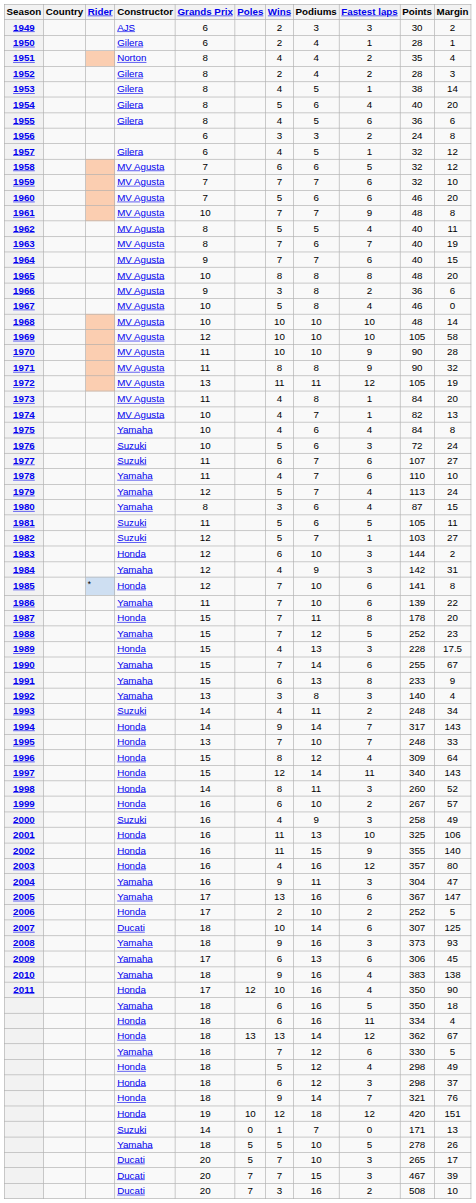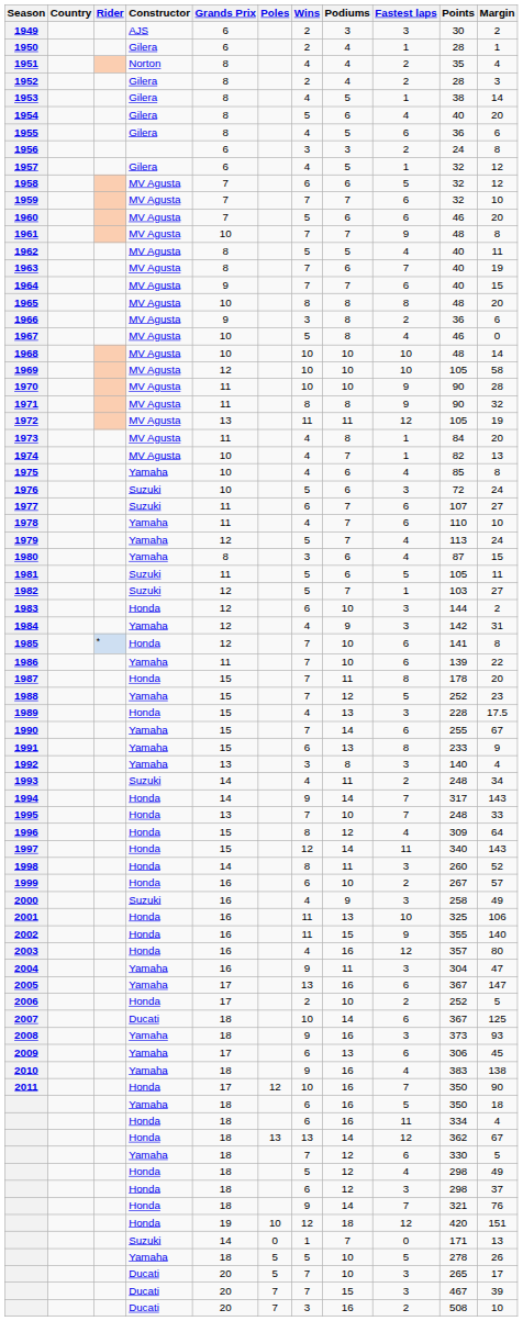 <table class="wikitable plainrowheaders sortable">
 <tr>
 <th scope="col">Season</th>
 <th scope="col">Country</th>
 <th scope="col"><a href='#'>Rider</a></th>
 <th scope="col">Constructor</th>
 <th scope="col"><a href='#'>Grands Prix</a></th>
 <th scope="col"><a href='#'>Poles</a></th>
 <th scope="col"><a href='#'>Wins</a></th>
 <th scope="col">Podiums</th>
 <th scope="col"><a href='#'>Fastest laps</a></th>
 <th scope="col">Points</th>
 <th scope="col">Margin</th>
 </tr>
 <tr>
 <th scope="row" style="text-align:center"><a href='#'>1949</a></th>
 <td></td>
 <td></td>
 <td> <a href='#'>AJS</a></td>
 <td align=center>6</td>
 <td align=center></td>
 <td align=center>2</td>
 <td align=center>3</td>
 <td align=center>3</td>
 <td align=center>30</td>
 <td align=center>2</td>
 </tr>
 <tr>
 <th scope="row" style="text-align:center"><a href='#'>1950</a></th>
 <td></td>
 <td></td>
 <td> <a href='#'>Gilera</a></td>
 <td align=center>6</td>
 <td align=center></td>
 <td align=center>2</td>
 <td align=center>4</td>
 <td align=center>1</td>
 <td align=center>28</td>
 <td align=center>1</td>
 </tr>
 <tr>
 <th scope="row" style="text-align:center"><a href='#'>1951</a></th>
 <td></td>
 <td style="background:#FBCEB1;"></td>
 <td> <a href='#'>Norton</a></td>
 <td align=center>8</td>
 <td align=center></td>
 <td align=center>4</td>
 <td align=center>4</td>
 <td align=center>2</td>
 <td align=center>35</td>
 <td align=center>4</td>
 </tr>
 <tr>
 <th scope="row" style="text-align:center"><a href='#'>1952</a></th>
 <td></td>
 <td></td>
 <td> <a href='#'>Gilera</a></td>
 <td align=center>8</td>
 <td align=center></td>
 <td align=center>2</td>
 <td align=center>4</td>
 <td align=center>2</td>
 <td align=center>28</td>
 <td align=center>3</td>
 </tr>
 <tr>
 <th scope="row" style="text-align:center"><a href='#'>1953</a></th>
 <td></td>
 <td></td>
 <td> <a href='#'>Gilera</a></td>
 <td align=center>8</td>
 <td align=center></td>
 <td align=center>4</td>
 <td align=center>5</td>
 <td align=center>1</td>
 <td align=center>38</td>
 <td align=center>14</td>
 </tr>
 <tr>
 <th scope="row" style="text-align:center"><a href='#'>1954</a></th>
 <td></td>
 <td></td>
 <td> <a href='#'>Gilera</a></td>
 <td align=center>8</td>
 <td align=center></td>
 <td align=center>5</td>
 <td align=center>6</td>
 <td align=center>4</td>
 <td align=center>40</td>
 <td align=center>20</td>
 </tr>
 <tr>
 <th scope="row" style="text-align:center"><a href='#'>1955</a></th>
 <td></td>
 <td></td>
 <td> <a href='#'>Gilera</a></td>
 <td align=center>8</td>
 <td align=center></td>
 <td align=center>4</td>
 <td align=center>5</td>
 <td align=center>6</td>
 <td align=center>36</td>
 <td align=center>6</td>
 </tr>
 <tr>
 <th scope="row" style="text-align:center"><a href='#'>1956</a></th>
 <td></td>
 <td></td>
 <td></td>
 <td align=center>6</td>
 <td align=center></td>
 <td align=center>3</td>
 <td align=center>3</td>
 <td align=center>2</td>
 <td align=center>24</td>
 <td align=center>8</td>
 </tr>
 <tr>
 <th scope="row" style="text-align:center"><a href='#'>1957</a></th>
 <td></td>
 <td></td>
 <td> <a href='#'>Gilera</a></td>
 <td align=center>6</td>
 <td align=center></td>
 <td align=center>4</td>
 <td align=center>5</td>
 <td align=center>1</td>
 <td align=center>32</td>
 <td align=center>12</td>
 </tr>
 <tr>
 <th scope="row" style="text-align:center"><a href='#'>1958</a></th>
 <td></td>
 <td style="background:#FBCEB1;"><sup></sup></td>
 <td> <a href='#'>MV Agusta</a></td>
 <td align=center>7</td>
 <td align=center></td>
 <td align=center>6</td>
 <td align=center>6</td>
 <td align=center>5</td>
 <td align=center>32</td>
 <td align=center>12</td>
 </tr>
 <tr>
 <th scope="row" style="text-align:center"><a href='#'>1959</a></th>
 <td></td>
 <td style="background:#FBCEB1;"><sup></sup></td>
 <td> <a href='#'>MV Agusta</a></td>
 <td align=center>7</td>
 <td align=center></td>
 <td align=center>7</td>
 <td align=center>7</td>
 <td align=center>6</td>
 <td align=center>32</td>
 <td align=center>10</td>
 </tr>
 <tr>
 <th scope="row" style="text-align:center"><a href='#'>1960</a></th>
 <td></td>
 <td style="background:#FBCEB1;"><sup></sup></td>
 <td> <a href='#'>MV Agusta</a></td>
 <td align=center>7</td>
 <td align=center></td>
 <td align=center>5</td>
 <td align=center>6</td>
 <td align=center>6</td>
 <td align=center>46</td>
 <td align=center>20</td>
 </tr>
 <tr>
 <th scope="row" style="text-align:center"><a href='#'>1961</a></th>
 <td></td>
 <td style="background:#FBCEB1;"><sup></sup></td>
 <td> <a href='#'>MV Agusta</a></td>
 <td align=center>10</td>
 <td align=center></td>
 <td align=center>7</td>
 <td align=center>7</td>
 <td align=center>9</td>
 <td align=center>48</td>
 <td align=center>8</td>
 </tr>
 <tr>
 <th scope="row" style="text-align:center"><a href='#'>1962</a></th>
 <td></td>
 <td></td>
 <td> <a href='#'>MV Agusta</a></td>
 <td align=center>8</td>
 <td align=center></td>
 <td align=center>5</td>
 <td align=center>5</td>
 <td align=center>4</td>
 <td align=center>40</td>
 <td align=center>11</td>
 </tr>
 <tr>
 <th scope="row" style="text-align:center"><a href='#'>1963</a></th>
 <td></td>
 <td></td>
 <td> <a href='#'>MV Agusta</a></td>
 <td align=center>8</td>
 <td align=center></td>
 <td align=center>7</td>
 <td align=center>6</td>
 <td align=center>7</td>
 <td align=center>40</td>
 <td align=center>19</td>
 </tr>
 <tr>
 <th scope="row" style="text-align:center"><a href='#'>1964</a></th>
 <td></td>
 <td></td>
 <td> <a href='#'>MV Agusta</a></td>
 <td align=center>9</td>
 <td align=center></td>
 <td align=center>7</td>
 <td align=center>7</td>
 <td align=center>6</td>
 <td align=center>40</td>
 <td align=center>15</td>
 </tr>
 <tr>
 <th scope="row" style="text-align:center"><a href='#'>1965</a></th>
 <td></td>
 <td></td>
 <td> <a href='#'>MV Agusta</a></td>
 <td align=center>10</td>
 <td align=center></td>
 <td align=center>8</td>
 <td align=center>8</td>
 <td align=center>8</td>
 <td align=center>48</td>
 <td align=center>20</td>
 </tr>
 <tr>
 <th scope="row" style="text-align:center"><a href='#'>1966</a></th>
 <td></td>
 <td></td>
 <td> <a href='#'>MV Agusta</a></td>
 <td align=center>9</td>
 <td align=center></td>
 <td align=center>3</td>
 <td align=center>8</td>
 <td align=center>2</td>
 <td align=center>36</td>
 <td align=center>6</td>
 </tr>
 <tr>
 <th scope="row" style="text-align:center"><a href='#'>1967</a></th>
 <td></td>
 <td></td>
 <td> <a href='#'>MV Agusta</a></td>
 <td align=center>10</td>
 <td align=center></td>
 <td align=center>5</td>
 <td align=center>8</td>
 <td align=center>4</td>
 <td align=center>46</td>
 <td align=center>0</td>
 </tr>
 <tr>
 <th scope="row" style="text-align:center"><a href='#'>1968</a></th>
 <td></td>
 <td style="background:#FBCEB1;"></td>
 <td> <a href='#'>MV Agusta</a></td>
 <td align=center>10</td>
 <td align=center></td>
 <td align=center>10</td>
 <td align=center>10</td>
 <td align=center>10</td>
 <td align=center>48</td>
 <td align=center>14</td>
 </tr>
 <tr>
 <th scope="row" style="text-align:center"><a href='#'>1969</a></th>
 <td></td>
 <td style="background:#FBCEB1;"><sup></sup></td>
 <td> <a href='#'>MV Agusta</a></td>
 <td align=center>12</td>
 <td align=center></td>
 <td align=center>10</td>
 <td align=center>10</td>
 <td align=center>10</td>
 <td align=center>105</td>
 <td align=center>58</td>
 </tr>
 <tr>
 <th scope="row" style="text-align:center"><a href='#'>1970</a></th>
 <td></td>
 <td style="background:#FBCEB1;"><sup></sup></td>
 <td> <a href='#'>MV Agusta</a></td>
 <td align=center>11</td>
 <td align=center></td>
 <td align=center>10</td>
 <td align=center>10</td>
 <td align=center>9</td>
 <td align=center>90</td>
 <td align=center>28</td>
 </tr>
 <tr>
 <th scope="row" style="text-align:center"><a href='#'>1971</a></th>
 <td></td>
 <td style="background:#FBCEB1;"><sup></sup></td>
 <td> <a href='#'>MV Agusta</a></td>
 <td align=center>11</td>
 <td align=center></td>
 <td align=center>8</td>
 <td align=center>8</td>
 <td align=center>9</td>
 <td align=center>90</td>
 <td align=center>32</td>
 </tr>
 <tr>
 <th scope="row" style="text-align:center"><a href='#'>1972</a></th>
 <td></td>
 <td style="background:#FBCEB1;"><sup></sup></td>
 <td> <a href='#'>MV Agusta</a></td>
 <td align=center>13</td>
 <td align=center></td>
 <td align=center>11</td>
 <td align=center>11</td>
 <td align=center>12</td>
 <td align=center>105</td>
 <td align=center>19</td>
 </tr>
 <tr>
 <th scope="row" style="text-align:center"><a href='#'>1973</a></th>
 <td></td>
 <td></td>
 <td> <a href='#'>MV Agusta</a></td>
 <td align=center>11</td>
 <td align=center></td>
 <td align=center>4</td>
 <td align=center>8</td>
 <td align=center>1</td>
 <td align=center>84</td>
 <td align=center>20</td>
 </tr>
 <tr>
 <th scope="row" style="text-align:center"><a href='#'>1974</a></th>
 <td></td>
 <td></td>
 <td> <a href='#'>MV Agusta</a></td>
 <td align=center>10</td>
 <td align=center></td>
 <td align=center>4</td>
 <td align=center>7</td>
 <td align=center>1</td>
 <td align=center>82</td>
 <td align=center>13</td>
 </tr>
 <tr>
 <th scope="row" style="text-align:center"><a href='#'>1975</a></th>
 <td></td>
 <td></td>
 <td> <a href='#'>Yamaha</a></td>
 <td align=center>10</td>
 <td align=center></td>
 <td align=center>4</td>
 <td align=center>6</td>
 <td align=center>4</td>
-<td align=center>84</td>
+<td align=center>85</td>
 <td align=center>8</td>
 </tr>
 <tr>
 <th scope="row" style="text-align:center"><a href='#'>1976</a></th>
 <td></td>
 <td></td>
 <td> <a href='#'>Suzuki</a></td>
 <td align=center>10</td>
 <td align=center></td>
 <td align=center>5</td>
 <td align=center>6</td>
 <td align=center>3</td>
 <td align=center>72</td>
 <td align=center>24</td>
 </tr>
 <tr>
 <th scope="row" style="text-align:center"><a href='#'>1977</a></th>
 <td></td>
 <td></td>
 <td> <a href='#'>Suzuki</a></td>
 <td align=center>11</td>
 <td align=center></td>
 <td align=center>6</td>
 <td align=center>7</td>
 <td align=center>6</td>
 <td align=center>107</td>
 <td align=center>27</td>
 </tr>
 <tr>
 <th scope="row" style="text-align:center"><a href='#'>1978</a></th>
 <td></td>
 <td></td>
 <td> <a href='#'>Yamaha</a></td>
 <td align=center>11</td>
 <td align=center></td>
 <td align=center>4</td>
 <td align=center>7</td>
 <td align=center>6</td>
 <td align=center>110</td>
 <td align=center>10</td>
 </tr>
 <tr>
 <th scope="row" style="text-align:center"><a href='#'>1979</a></th>
 <td></td>
 <td></td>
 <td> <a href='#'>Yamaha</a></td>
 <td align=center>12</td>
 <td align=center></td>
 <td align=center>5</td>
 <td align=center>7</td>
 <td align=center>4</td>
 <td align=center>113</td>
 <td align=center>24</td>
 </tr>
 <tr>
 <th scope="row" style="text-align:center"><a href='#'>1980</a></th>
 <td></td>
 <td></td>
 <td> <a href='#'>Yamaha</a></td>
 <td align=center>8</td>
 <td align=center></td>
 <td align=center>3</td>
 <td align=center>6</td>
 <td align=center>4</td>
 <td align=center>87</td>
 <td align=center>15</td>
 </tr>
 <tr>
 <th scope="row" style="text-align:center"><a href='#'>1981</a></th>
 <td></td>
 <td></td>
 <td> <a href='#'>Suzuki</a></td>
 <td align=center>11</td>
 <td align=center></td>
 <td align=center>5</td>
 <td align=center>6</td>
 <td align=center>5</td>
 <td align=center>105</td>
 <td align=center>11</td>
 </tr>
 <tr>
 <th scope="row" style="text-align:center"><a href='#'>1982</a></th>
 <td></td>
 <td></td>
 <td> <a href='#'>Suzuki</a></td>
 <td align=center>12</td>
 <td align=center></td>
 <td align=center>5</td>
 <td align=center>7</td>
 <td align=center>1</td>
 <td align=center>103</td>
 <td align=center>27</td>
 </tr>
 <tr>
 <th scope="row" style="text-align:center"><a href='#'>1983</a></th>
 <td></td>
 <td></td>
 <td> <a href='#'>Honda</a></td>
 <td align=center>12</td>
 <td align=center></td>
 <td align=center>6</td>
 <td align=center>10</td>
 <td align=center>3</td>
 <td align=center>144</td>
 <td align=center>2</td>
 </tr>
 <tr>
 <th scope="row" style="text-align:center"><a href='#'>1984</a></th>
 <td></td>
 <td></td>
 <td> <a href='#'>Yamaha</a></td>
 <td align=center>12</td>
 <td align=center></td>
 <td align=center>4</td>
 <td align=center>9</td>
 <td align=center>3</td>
 <td align=center>142</td>
 <td align=center>31</td>
 </tr>
 <tr>
 <th scope="row" style="text-align:center"><a href='#'>1985</a></th>
 <td></td>
 <td style="background:#cedff2;"><sup>*</sup></td>
 <td> <a href='#'>Honda</a></td>
 <td align=center>12</td>
 <td align=center></td>
 <td align=center>7</td>
 <td align=center>10</td>
 <td align=center>6</td>
 <td align=center>141</td>
 <td align=center>8</td>
 </tr>
 <tr>
 <th scope="row" style="text-align:center"><a href='#'>1986</a></th>
 <td></td>
 <td></td>
 <td> <a href='#'>Yamaha</a></td>
 <td align=center>11</td>
 <td align=center></td>
 <td align=center>7</td>
 <td align=center>10</td>
 <td align=center>6</td>
 <td align=center>139</td>
 <td align=center>22</td>
 </tr>
 <tr>
 <th scope="row" style="text-align:center"><a href='#'>1987</a></th>
 <td></td>
 <td></td>
 <td> <a href='#'>Honda</a></td>
 <td align=center>15</td>
 <td align=center></td>
 <td align=center>7</td>
 <td align=center>11</td>
 <td align=center>8</td>
 <td align=center>178</td>
 <td align=center>20</td>
 </tr>
 <tr>
 <th scope="row" style="text-align:center"><a href='#'>1988</a></th>
 <td></td>
 <td></td>
 <td> <a href='#'>Yamaha</a></td>
 <td align=center>15</td>
 <td align=center></td>
 <td align=center>7</td>
 <td align=center>12</td>
 <td align=center>5</td>
 <td align=center>252</td>
 <td align=center>23</td>
 </tr>
 <tr>
 <th scope="row" style="text-align:center"><a href='#'>1989</a></th>
 <td></td>
 <td></td>
 <td> <a href='#'>Honda</a></td>
 <td align=center>15</td>
 <td align=center></td>
 <td align=center>4</td>
 <td align=center>13</td>
 <td align=center>3</td>
 <td align=center>228</td>
 <td align=center>17.5</td>
 </tr>
 <tr>
 <th scope="row" style="text-align:center"><a href='#'>1990</a></th>
 <td></td>
 <td></td>
 <td> <a href='#'>Yamaha</a></td>
 <td align=center>15</td>
 <td align=center></td>
 <td align=center>7</td>
 <td align=center>14</td>
 <td align=center>6</td>
 <td align=center>255</td>
 <td align=center>67</td>
 </tr>
 <tr>
 <th scope="row" style="text-align:center"><a href='#'>1991</a></th>
 <td></td>
 <td></td>
 <td> <a href='#'>Yamaha</a></td>
 <td align=center>15</td>
 <td align=center></td>
 <td align=center>6</td>
 <td align=center>13</td>
 <td align=center>8</td>
 <td align=center>233</td>
 <td align=center>9</td>
 </tr>
 <tr>
 <th scope="row" style="text-align:center"><a href='#'>1992</a></th>
 <td></td>
 <td></td>
 <td> <a href='#'>Yamaha</a></td>
 <td align=center>13</td>
 <td align=center></td>
 <td align=center>3</td>
 <td align=center>8</td>
 <td align=center>3</td>
 <td align=center>140</td>
 <td align=center>4</td>
 </tr>
 <tr>
 <th scope="row" style="text-align:center"><a href='#'>1993</a></th>
 <td></td>
 <td></td>
 <td> <a href='#'>Suzuki</a></td>
 <td align=center>14</td>
 <td align=center></td>
 <td align=center>4</td>
 <td align=center>11</td>
 <td align=center>2</td>
 <td align=center>248</td>
 <td align=center>34</td>
 </tr>
 <tr>
 <th scope="row" style="text-align:center"><a href='#'>1994</a></th>
 <td></td>
 <td></td>
 <td> <a href='#'>Honda</a></td>
 <td align=center>14</td>
 <td align=center></td>
 <td align=center>9</td>
 <td align=center>14</td>
 <td align=center>7</td>
 <td align=center>317</td>
 <td align=center>143</td>
 </tr>
 <tr>
 <th scope="row" style="text-align:center"><a href='#'>1995</a></th>
 <td></td>
 <td></td>
 <td> <a href='#'>Honda</a></td>
 <td align=center>13</td>
 <td align=center></td>
 <td align=center>7</td>
 <td align=center>10</td>
 <td align=center>7</td>
 <td align=center>248</td>
 <td align=center>33</td>
 </tr>
 <tr>
 <th scope="row" style="text-align:center"><a href='#'>1996</a></th>
 <td></td>
 <td></td>
 <td> <a href='#'>Honda</a></td>
 <td align=center>15</td>
 <td align=center></td>
 <td align=center>8</td>
 <td align=center>12</td>
 <td align=center>4</td>
 <td align=center>309</td>
 <td align=center>64</td>
 </tr>
 <tr>
 <th scope="row" style="text-align:center"><a href='#'>1997</a></th>
 <td></td>
 <td></td>
 <td> <a href='#'>Honda</a></td>
 <td align=center>15</td>
 <td align=center></td>
 <td align=center>12</td>
 <td align=center>14</td>
 <td align=center>11</td>
 <td align=center>340</td>
 <td align=center>143</td>
 </tr>
 <tr>
 <th scope="row" style="text-align:center"><a href='#'>1998</a></th>
 <td></td>
 <td></td>
 <td> <a href='#'>Honda</a></td>
 <td align=center>14</td>
 <td align=center></td>
 <td align=center>8</td>
 <td align=center>11</td>
 <td align=center>3</td>
 <td align=center>260</td>
 <td align=center>52</td>
 </tr>
 <tr>
 <th scope="row" style="text-align:center"><a href='#'>1999</a></th>
 <td></td>
 <td></td>
 <td> <a href='#'>Honda</a></td>
 <td align=center>16</td>
 <td align=center></td>
 <td align=center>6</td>
 <td align=center>10</td>
 <td align=center>2</td>
 <td align=center>267</td>
 <td align=center>57</td>
 </tr>
 <tr>
 <th scope="row" style="text-align:center"><a href='#'>2000</a></th>
 <td></td>
 <td></td>
 <td> <a href='#'>Suzuki</a></td>
 <td align=center>16</td>
 <td align=center></td>
 <td align=center>4</td>
 <td align=center>9</td>
 <td align=center>3</td>
 <td align=center>258</td>
 <td align=center>49</td>
 </tr>
 <tr>
 <th scope="row" style="text-align:center"><a href='#'>2001</a></th>
 <td></td>
 <td></td>
 <td> <a href='#'>Honda</a></td>
 <td align=center>16</td>
 <td align=center></td>
 <td align=center>11</td>
 <td align=center>13</td>
 <td align=center>10</td>
 <td align=center>325</td>
 <td align=center>106</td>
 </tr>
 <tr>
 <th scope="row" style="text-align:center"><a href='#'>2002</a></th>
 <td></td>
 <td></td>
 <td> <a href='#'>Honda</a></td>
 <td align=center>16</td>
 <td align=center></td>
 <td align=center>11</td>
 <td align=center>15</td>
 <td align=center>9</td>
 <td align=center>355</td>
 <td align=center>140</td>
 </tr>
 <tr>
 <th scope="row" style="text-align:center"><a href='#'>2003</a></th>
 <td></td>
 <td></td>
 <td> <a href='#'>Honda</a></td>
 <td align=center>16</td>
 <td align=center></td>
 <td align=center>4</td>
 <td align=center>16</td>
 <td align=center>12</td>
 <td align=center>357</td>
 <td align=center>80</td>
 </tr>
 <tr>
 <th scope="row" style="text-align:center"><a href='#'>2004</a></th>
 <td></td>
 <td></td>
 <td> <a href='#'>Yamaha</a></td>
 <td align=center>16</td>
 <td align=center></td>
 <td align=center>9</td>
 <td align=center>11</td>
 <td align=center>3</td>
 <td align=center>304</td>
 <td align=center>47</td>
 </tr>
 <tr>
 <th scope="row" style="text-align:center"><a href='#'>2005</a></th>
 <td></td>
 <td></td>
 <td> <a href='#'>Yamaha</a></td>
 <td align=center>17</td>
 <td align=center></td>
 <td align=center>13</td>
 <td align=center>16</td>
 <td align=center>6</td>
 <td align=center>367</td>
 <td align=center>147</td>
 </tr>
 <tr>
 <th scope="row" style="text-align:center"><a href='#'>2006</a></th>
 <td></td>
 <td></td>
 <td> <a href='#'>Honda</a></td>
 <td align=center>17</td>
 <td align=center></td>
 <td align=center>2</td>
 <td align=center>10</td>
 <td align=center>2</td>
 <td align=center>252</td>
 <td align=center>5</td>
 </tr>
 <tr>
 <th scope="row" style="text-align:center"><a href='#'>2007</a></th>
 <td></td>
 <td></td>
 <td> <a href='#'>Ducati</a></td>
 <td align=center>18</td>
 <td align=center></td>
 <td align=center>10</td>
 <td align=center>14</td>
 <td align=center>6</td>
-<td align=center>307</td>
+<td align=center>367</td>
 <td align=center>125</td>
 </tr>
 <tr>
 <th scope="row" style="text-align:center"><a href='#'>2008</a></th>
 <td></td>
 <td></td>
 <td> <a href='#'>Yamaha</a></td>
 <td align=center>18</td>
 <td align=center></td>
 <td align=center>9</td>
 <td align=center>16</td>
 <td align=center>3</td>
 <td align=center>373</td>
 <td align=center>93</td>
 </tr>
 <tr>
 <th scope="row" style="text-align:center"><a href='#'>2009</a></th>
 <td></td>
 <td></td>
 <td> <a href='#'>Yamaha</a></td>
 <td align=center>17</td>
 <td align=center></td>
 <td align=center>6</td>
 <td align=center>13</td>
 <td align=center>6</td>
 <td align=center>306</td>
 <td align=center>45</td>
 </tr>
 <tr>
 <th scope="row" style="text-align:center"><a href='#'>2010</a></th>
 <td></td>
 <td></td>
 <td> <a href='#'>Yamaha</a></td>
 <td align=center>18</td>
 <td align=center></td>
 <td align=center>9</td>
 <td align=center>16</td>
 <td align=center>4</td>
 <td align=center>383</td>
 <td align=center>138</td>
 </tr>
 <tr>
 <th scope="row" style="text-align:center"><a href='#'>2011</a></th>
 <td></td>
 <td></td>
 <td> <a href='#'>Honda</a></td>
 <td align=center>17</td>
 <td align=center>12</td>
 <td align=center>10</td>
 <td align=center>16</td>
-<td align=center>4</td>
+<td align=center>7</td>
 <td align=center>350</td>
 <td align=center>90</td>
 </tr>
 <tr>
 <th scope="row" style="text-align:center"></th>
 <td></td>
 <td></td>
 <td> <a href='#'>Yamaha</a></td>
 <td align=center>18</td>
 <td align=center></td>
 <td align=center>6</td>
 <td align=center>16</td>
 <td align=center>5</td>
 <td align=center>350</td>
 <td align=center>18</td>
 </tr>
 <tr>
 <th scope="row" style="text-align:center"></th>
 <td></td>
 <td></td>
 <td> <a href='#'>Honda</a></td>
 <td align=center>18</td>
 <td align=center></td>
 <td align=center>6</td>
 <td align=center>16</td>
 <td align=center>11</td>
 <td align=center>334</td>
 <td align=center>4</td>
 </tr>
 <tr>
 <th scope="row" style="text-align:center"></th>
 <td></td>
 <td></td>
 <td> <a href='#'>Honda</a></td>
 <td align=center>18</td>
 <td align=center>13</td>
 <td align=center>13</td>
 <td align=center>14</td>
 <td align=center>12</td>
 <td align=center>362</td>
 <td align=center>67</td>
 </tr>
 <tr>
 <th scope="row" style="text-align:center"></th>
 <td></td>
 <td></td>
 <td> <a href='#'>Yamaha</a></td>
 <td align=center>18</td>
 <td align=center></td>
 <td align=center>7</td>
 <td align=center>12</td>
 <td align=center>6</td>
 <td align=center>330</td>
 <td align=center>5</td>
 </tr>
 <tr>
 <th scope="row" style="text-align:center"></th>
 <td></td>
 <td></td>
 <td> <a href='#'>Honda</a></td>
 <td align=center>18</td>
 <td align=center></td>
 <td align=center>5</td>
 <td align=center>12</td>
 <td align=center>4</td>
 <td align=center>298</td>
 <td align=center>49</td>
 </tr>
 <tr>
 <th scope="row" style="text-align:center"></th>
 <td></td>
 <td></td>
 <td> <a href='#'>Honda</a></td>
 <td align=center>18</td>
 <td align=center></td>
 <td align=center>6</td>
 <td align=center>12</td>
 <td align=center>3</td>
 <td align=center>298</td>
 <td align=center>37</td>
 </tr>
 <tr>
 <th scope="row" style="text-align:center"></th>
 <td></td>
 <td></td>
 <td> <a href='#'>Honda</a></td>
 <td align=center>18</td>
 <td align=center></td>
 <td align=center>9</td>
 <td align=center>14</td>
 <td align=center>7</td>
 <td align=center>321</td>
 <td align=center>76</td>
 </tr>
 <tr>
 <th scope="row" style="text-align:center"></th>
 <td></td>
 <td></td>
 <td> <a href='#'>Honda</a></td>
 <td align=center>19</td>
 <td align=center>10</td>
 <td align=center>12</td>
 <td align=center>18</td>
 <td align=center>12</td>
 <td align=center>420</td>
 <td align=center>151</td>
 </tr>
 <tr>
 <th scope="row" style="text-align:center"></th>
 <td></td>
 <td></td>
 <td> <a href='#'>Suzuki</a></td>
 <td align=center>14</td>
 <td align=center>0</td>
 <td align=center>1</td>
 <td align=center>7</td>
 <td align=center>0</td>
 <td align=center>171</td>
 <td align=center>13</td>
 </tr>
 <tr>
 <th scope="row" style="text-align:center"></th>
 <td></td>
 <td></td>
 <td> <a href='#'>Yamaha</a></td>
 <td align=center>18</td>
 <td align=center>5</td>
 <td align=center>5</td>
 <td align=center>10</td>
 <td align=center>5</td>
 <td align=center>278</td>
 <td align=center>26</td>
 </tr>
 <tr>
 <th scope="row" style="text-align:center"></th>
 <td></td>
 <td></td>
 <td> <a href='#'>Ducati</a></td>
 <td align=center>20</td>
 <td align=center>5</td>
 <td align=center>7</td>
 <td align=center>10</td>
 <td align=center>3</td>
 <td align=center>265</td>
 <td align=center>17</td>
 </tr>
 <tr>
 <th scope="row" style="text-align:center"></th>
 <td></td>
 <td></td>
 <td> <a href='#'>Ducati</a></td>
 <td align=center>20</td>
 <td align=center>7</td>
 <td align=center>7</td>
 <td align=center>15</td>
 <td align=center>3</td>
 <td align=center>467</td>
 <td align=center>39</td>
 </tr>
 <tr>
 <th scope="row" style="text-align:center"></th>
 <td></td>
 <td></td>
 <td> <a href='#'>Ducati</a></td>
 <td align=center>20</td>
 <td align=center>7</td>
 <td align=center>3</td>
 <td align=center>16</td>
 <td align=center>2</td>
 <td align=center>508</td>
 <td align=center>10</td>
 </tr>
 </table>
